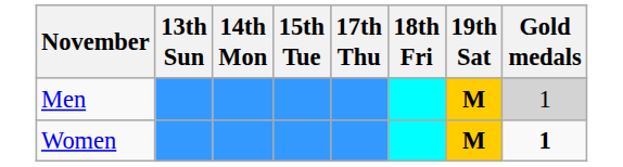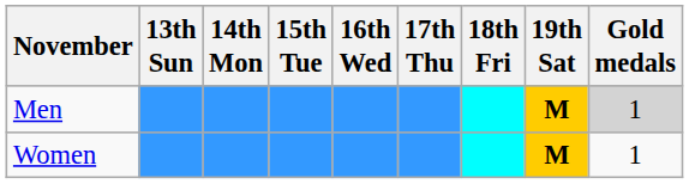 <table class="wikitable" style="margin:0.5em auto; font-size:90%; line-height:1.25em;">
 <tr>
 <th>November</th>
 <th>13th<br>Sun</th>
 <th>14th<br>Mon</th>
 <th>15th<br>Tue</th>
+<th>16th<br>Wed</th>
 <th>17th<br>Thu</th>
 <th>18th<br>Fri</th>
 <th>19th<br>Sat</th>
 <th>Gold<br>medals</th>
 </tr>
 <tr align="center">
 <td align="left"><a href='#'>Men</a></td>
+<td bgcolor="#3399ff"></td>
 <td bgcolor="#3399ff"></td>
 <td bgcolor="#3399ff"></td>
 <td bgcolor="#3399ff"></td>
 <td bgcolor="#3399ff"></td>
 <td bgcolor="#00FFFF"></td>
 <td bgcolor=#ffcc00><strong>M</strong></td>
 <td style="background: lightgrey;">1</td>
 </tr>
 <tr align="center">
 <td align="left"><a href='#'>Women</a></td>
 <td bgcolor="#3399ff"></td>
 <td bgcolor="#3399ff"></td>
 <td bgcolor="#3399ff"></td>
 <td bgcolor="#3399ff"></td>
+<td bgcolor="#3399ff"></td>
 <td bgcolor="#00FFFF"></td>
 <td bgcolor=#ffcc00><strong>M</strong></td>
-<td><strong>1</strong></td>
+<td>1</td>
 </tr>
 </table>
